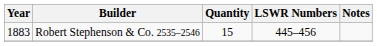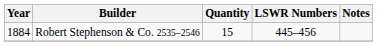 <table class="wikitable">
 <tr>
 <th>Year</th>
 <th>Builder</th>
 <th>Quantity</th>
 <th>LSWR Numbers</th>
 <th>Notes</th>
 </tr>
 <tr style="text-align:center">
-<td>1883</td>
+<td>1884</td>
 <td>Robert Stephenson & Co. <small>2535–2546</small></td>
 <td>15</td>
 <td>445–456</td>
 <td></td>
 </tr>
 <tr>
 </tr>
 </table>
